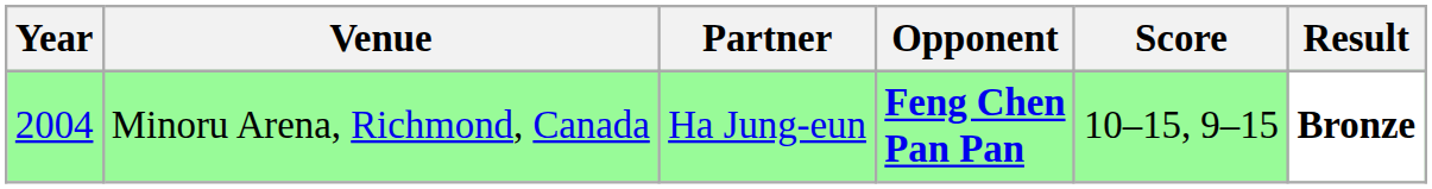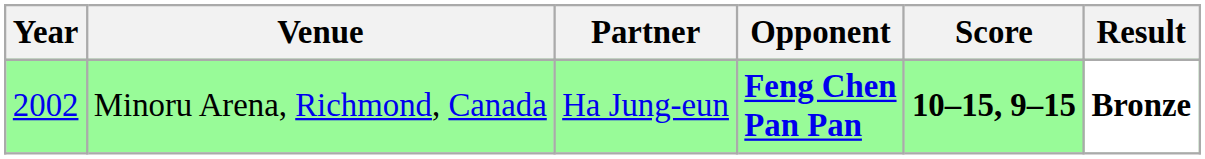 <table class="sortable wikitable" style="font-size: 90%;">
 <tr>
 <th>Year</th>
 <th>Venue</th>
 <th>Partner</th>
 <th>Opponent</th>
 <th>Score</th>
 <th>Result</th>
 </tr>
 <tr>
 </tr>
 <tr style="background:#98FB98">
-<td align="center"><a href='#'>2004</a></td>
+<td align="center"><a href='#'>2002</a></td>
 <td align="left">Minoru Arena, <a href='#'>Richmond</a>, <a href='#'>Canada</a></td>
 <td align="left"> <a href='#'>Ha Jung-eun</a></td>
 <td align="left"><strong> <a href='#'>Feng Chen</a> <br>  <a href='#'>Pan Pan</a></strong></td>
-<td align="left">10–15, 9–15</td>
+<td align="left"><strong>10–15, 9–15</strong></td>
 <td style="text-align:left; background:white"> <strong>Bronze</strong></td>
 </tr>
 </table>
